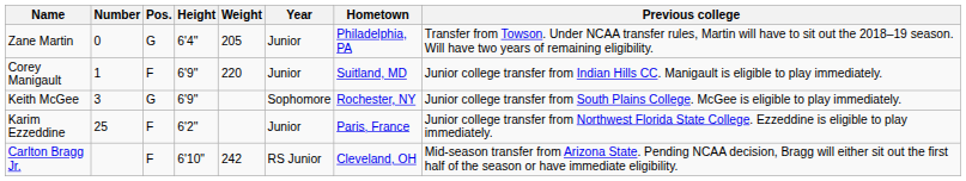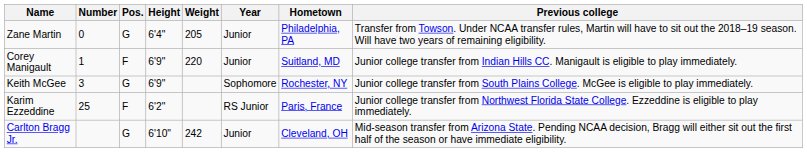 <table class="wikitable sortable" border="1">
 <tr>
 <th>Name</th>
 <th>Number</th>
 <th>Pos.</th>
 <th>Height</th>
 <th>Weight</th>
 <th>Year</th>
 <th>Hometown</th>
 <th class="unsortable">Previous college</th>
 </tr>
 <tr>
 <td>Zane Martin</td>
 <td>0</td>
 <td>G</td>
 <td>6'4"</td>
 <td>205</td>
 <td>Junior</td>
 <td><a href='#'>Philadelphia, PA</a></td>
 <td>Transfer from <a href='#'>Towson</a>. Under NCAA transfer rules, Martin will have to sit out the 2018–19 season. Will have two years of remaining eligibility.</td>
 </tr>
 <tr>
 <td>Corey Manigault</td>
 <td>1</td>
 <td>F</td>
 <td>6'9"</td>
 <td>220</td>
 <td>Junior</td>
 <td><a href='#'>Suitland, MD</a></td>
 <td>Junior college transfer from <a href='#'>Indian Hills CC</a>. Manigault is eligible to play immediately.</td>
 </tr>
 <tr>
 <td>Keith McGee</td>
 <td>3</td>
 <td>G</td>
 <td>6'9"</td>
 <td></td>
 <td>Sophomore</td>
 <td><a href='#'>Rochester, NY</a></td>
 <td>Junior college transfer from <a href='#'>South Plains College</a>. McGee is eligible to play immediately.</td>
 </tr>
 <tr>
 <td>Karim Ezzeddine</td>
 <td>25</td>
 <td>F</td>
 <td>6'2"</td>
 <td></td>
-<td>Junior</td>
+<td>RS Junior</td>
 <td><a href='#'>Paris, France</a></td>
 <td>Junior college transfer from <a href='#'>Northwest Florida State College</a>. Ezzeddine is eligible to play immediately.</td>
 </tr>
 <tr>
 <td><a href='#'>Carlton Bragg Jr.</a></td>
 <td></td>
-<td>F</td>
+<td>G</td>
 <td>6'10"</td>
 <td>242</td>
-<td>RS Junior</td>
+<td>Junior</td>
 <td><a href='#'>Cleveland, OH</a></td>
 <td>Mid-season transfer from <a href='#'>Arizona State</a>. Pending NCAA decision, Bragg will either sit out the first half of the season or have immediate eligibility.</td>
 </tr>
 </table>
